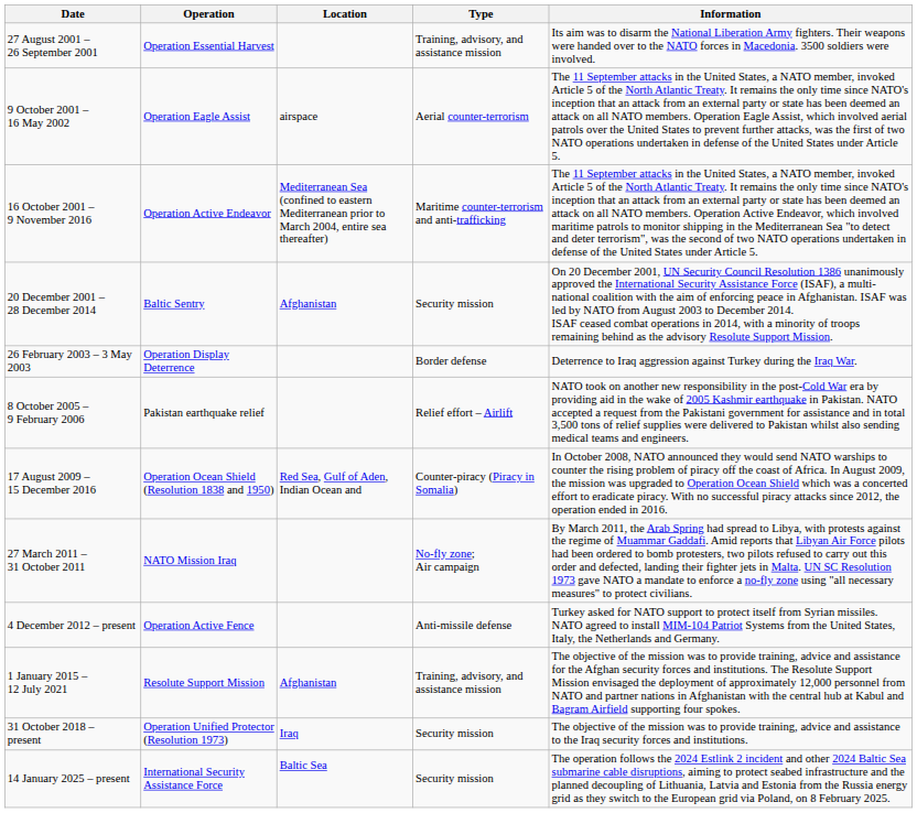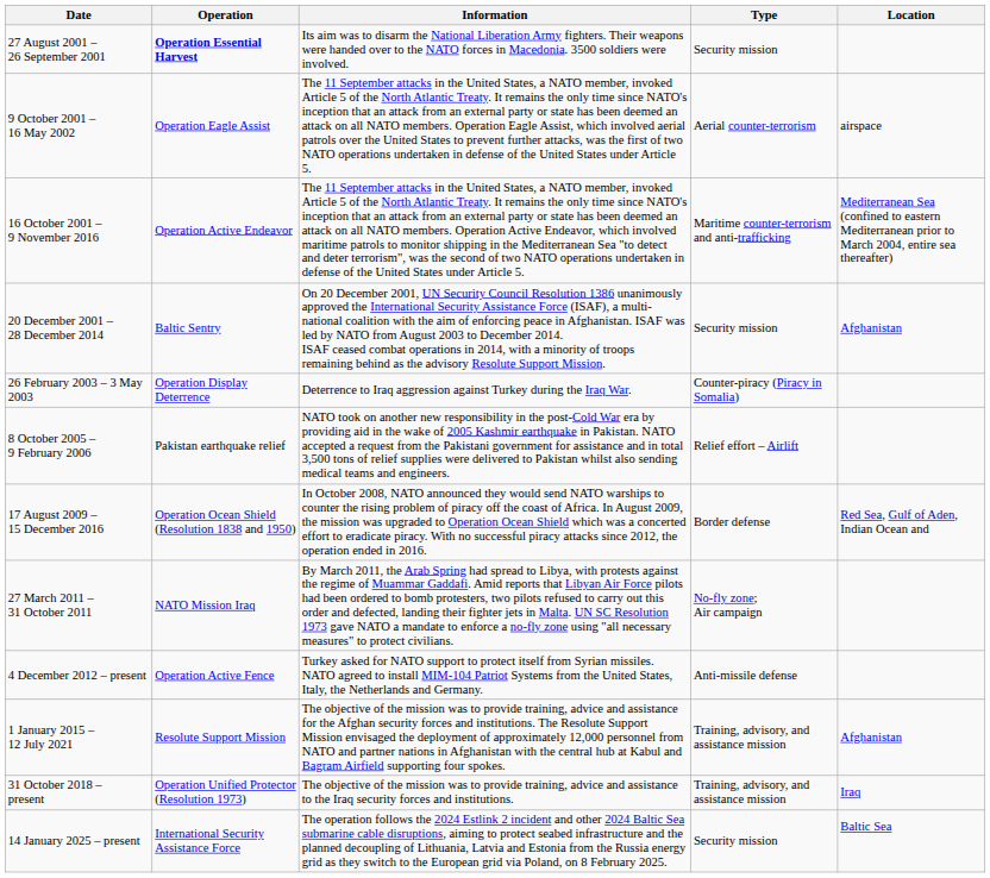 <table class="wikitable">
 <tr>
 <th width=15%>Date</th>
 <th width=15%>Operation</th>
+<th>Information</th>
+<th width=15%>Type</th>
 <th width=15%>Location</th>
-<th width=15%>Type</th>
-<th>Information</th>
 </tr>
 <tr>
 <td>27 August 2001 –<br>26 September 2001</td>
-<td><a href='#'>Operation Essential Harvest</a></td>
+<td><strong><a href='#'>Operation Essential Harvest</a></strong></td>
+<td>Its aim was to disarm the <a href='#'>National Liberation Army</a> fighters. Their weapons were handed over to the <a href='#'>NATO</a> forces in <a href='#'>Macedonia</a>. 3500 soldiers were involved.</td>
+<td>Security mission</td>
 <td></td>
-<td>Training, advisory, and assistance mission</td>
-<td>Its aim was to disarm the <a href='#'>National Liberation Army</a> fighters. Their weapons were handed over to the <a href='#'>NATO</a> forces in <a href='#'>Macedonia</a>. 3500 soldiers were involved.</td>
 </tr>
 <tr>
 <td>9 October 2001 –<br>16 May 2002</td>
 <td><a href='#'>Operation Eagle Assist</a></td>
+<td>The <a href='#'>11 September attacks</a> in the United States, a NATO member, invoked Article 5 of the <a href='#'>North Atlantic Treaty</a>. It remains the only time since NATO's inception that an attack from an external party or state has been deemed an attack on all NATO members. Operation Eagle Assist, which involved aerial patrols over the United States to prevent further attacks, was the first of two NATO operations undertaken in defense of the United States under Article 5.</td>
+<td>Aerial <a href='#'>counter-terrorism</a></td>
 <td> airspace</td>
-<td>Aerial <a href='#'>counter-terrorism</a></td>
-<td>The <a href='#'>11 September attacks</a> in the United States, a NATO member, invoked Article 5 of the <a href='#'>North Atlantic Treaty</a>. It remains the only time since NATO's inception that an attack from an external party or state has been deemed an attack on all NATO members. Operation Eagle Assist, which involved aerial patrols over the United States to prevent further attacks, was the first of two NATO operations undertaken in defense of the United States under Article 5.</td>
 </tr>
 <tr>
 <td>16 October 2001 –<br>9 November 2016</td>
 <td><a href='#'>Operation Active Endeavor</a></td>
+<td>The <a href='#'>11 September attacks</a> in the United States, a NATO member, invoked Article 5 of the <a href='#'>North Atlantic Treaty</a>. It remains the only time since NATO's inception that an attack from an external party or state has been deemed an attack on all NATO members. Operation Active Endeavor, which involved maritime patrols to monitor shipping in the Mediterranean Sea "to detect and deter terrorism", was the second of two NATO operations undertaken in defense of the United States under Article 5.</td>
+<td>Maritime <a href='#'>counter-terrorism</a> and anti-<a href='#'>trafficking</a></td>
 <td><a href='#'>Mediterranean Sea</a> (confined to eastern Mediterranean prior to March 2004, entire sea thereafter)</td>
-<td>Maritime <a href='#'>counter-terrorism</a> and anti-<a href='#'>trafficking</a></td>
-<td>The <a href='#'>11 September attacks</a> in the United States, a NATO member, invoked Article 5 of the <a href='#'>North Atlantic Treaty</a>. It remains the only time since NATO's inception that an attack from an external party or state has been deemed an attack on all NATO members. Operation Active Endeavor, which involved maritime patrols to monitor shipping in the Mediterranean Sea "to detect and deter terrorism", was the second of two NATO operations undertaken in defense of the United States under Article 5.</td>
 </tr>
 <tr>
 <td>20 December 2001 –<br>28 December 2014</td>
 <td><a href='#'>Baltic Sentry</a></td>
+<td>On 20 December 2001, <a href='#'>UN Security Council Resolution 1386</a> unanimously approved the <a href='#'>International Security Assistance Force</a> (ISAF), a multi-national coalition with the aim of enforcing peace in Afghanistan. ISAF was led by NATO from August 2003 to December 2014.<br>ISAF ceased combat operations in 2014, with a minority of troops remaining behind as the advisory <a href='#'>Resolute Support Mission</a>.</td>
+<td>Security mission</td>
 <td> <a href='#'>Afghanistan</a></td>
-<td>Security mission</td>
-<td>On 20 December 2001, <a href='#'>UN Security Council Resolution 1386</a> unanimously approved the <a href='#'>International Security Assistance Force</a> (ISAF), a multi-national coalition with the aim of enforcing peace in Afghanistan. ISAF was led by NATO from August 2003 to December 2014.<br>ISAF ceased combat operations in 2014, with a minority of troops remaining behind as the advisory <a href='#'>Resolute Support Mission</a>.</td>
 </tr>
 <tr>
 <td>26 February 2003 – 3 May 2003</td>
 <td><a href='#'>Operation Display Deterrence</a></td>
+<td>Deterrence to Iraq aggression against Turkey during the <a href='#'>Iraq War</a>.</td>
+<td>Counter-piracy (<a href='#'>Piracy in Somalia</a>)</td>
 <td></td>
-<td>Border defense</td>
-<td>Deterrence to Iraq aggression against Turkey during the <a href='#'>Iraq War</a>.</td>
 </tr>
 <tr>
 <td>8 October 2005 –<br>9 February 2006</td>
 <td>Pakistan earthquake relief</td>
+<td>NATO took on another new responsibility in the post-<a href='#'>Cold War</a> era by providing aid in the wake of <a href='#'>2005 Kashmir earthquake</a> in Pakistan. NATO accepted a request from the Pakistani government for assistance and in total 3,500 tons of relief supplies were delivered to Pakistan whilst also sending medical teams and engineers.</td>
+<td>Relief effort – <a href='#'>Airlift</a></td>
 <td></td>
-<td>Relief effort – <a href='#'>Airlift</a></td>
-<td>NATO took on another new responsibility in the post-<a href='#'>Cold War</a> era by providing aid in the wake of <a href='#'>2005 Kashmir earthquake</a> in Pakistan. NATO accepted a request from the Pakistani government for assistance and in total 3,500 tons of relief supplies were delivered to Pakistan whilst also sending medical teams and engineers.</td>
 </tr>
 <tr>
 <td>17 August 2009 –<br>15 December 2016</td>
 <td><a href='#'>Operation Ocean Shield</a><br>(<a href='#'>Resolution 1838</a> and <a href='#'>1950</a>)</td>
+<td>In October 2008, NATO announced they would send NATO warships to counter the rising problem of piracy off the coast of Africa. In August 2009, the mission was upgraded to <a href='#'>Operation Ocean Shield</a> which was a concerted effort to eradicate piracy. With no successful piracy attacks since 2012, the operation ended in 2016.</td>
+<td>Border defense</td>
 <td><a href='#'>Red Sea</a>, <a href='#'>Gulf of Aden</a>, Indian Ocean  and </td>
-<td>Counter-piracy (<a href='#'>Piracy in Somalia</a>)</td>
-<td>In October 2008, NATO announced they would send NATO warships to counter the rising problem of piracy off the coast of Africa. In August 2009, the mission was upgraded to <a href='#'>Operation Ocean Shield</a> which was a concerted effort to eradicate piracy. With no successful piracy attacks since 2012, the operation ended in 2016.</td>
 </tr>
 <tr>
 <td>27 March 2011 –<br>31 October 2011</td>
 <td><a href='#'>NATO Mission Iraq</a></td>
+<td>By March 2011, the <a href='#'>Arab Spring</a> had spread to Libya, with protests against the regime of <a href='#'>Muammar Gaddafi</a>. Amid reports that <a href='#'>Libyan Air Force</a> pilots had been ordered to bomb protesters, two pilots refused to carry out this order and defected, landing their fighter jets in <a href='#'>Malta</a>. <a href='#'>UN SC Resolution 1973</a> gave NATO a mandate to enforce a <a href='#'>no-fly zone</a> using "all necessary measures" to protect civilians.</td>
+<td><a href='#'>No-fly zone</a>;<br>Air campaign</td>
 <td></td>
-<td><a href='#'>No-fly zone</a>;<br>Air campaign</td>
-<td>By March 2011, the <a href='#'>Arab Spring</a> had spread to Libya, with protests against the regime of <a href='#'>Muammar Gaddafi</a>. Amid reports that <a href='#'>Libyan Air Force</a> pilots had been ordered to bomb protesters, two pilots refused to carry out this order and defected, landing their fighter jets in <a href='#'>Malta</a>. <a href='#'>UN SC Resolution 1973</a> gave NATO a mandate to enforce a <a href='#'>no-fly zone</a> using "all necessary measures" to protect civilians.</td>
 </tr>
 <tr>
 <td>4 December 2012 – present</td>
 <td><a href='#'>Operation Active Fence</a></td>
+<td>Turkey asked for NATO support to protect itself from Syrian missiles. NATO agreed to install <a href='#'>MIM-104 Patriot</a> Systems from the United States, Italy, the Netherlands and Germany.</td>
+<td>Anti-missile defense</td>
 <td></td>
-<td>Anti-missile defense</td>
-<td>Turkey asked for NATO support to protect itself from Syrian missiles. NATO agreed to install <a href='#'>MIM-104 Patriot</a> Systems from the United States, Italy, the Netherlands and Germany.</td>
 </tr>
 <tr>
 <td>1 January 2015 –<br>12 July 2021</td>
 <td><a href='#'>Resolute Support Mission</a></td>
+<td>The objective of the mission was to provide training, advice and assistance for the Afghan security forces and institutions. The Resolute Support Mission envisaged the deployment of approximately 12,000 personnel from NATO and partner nations in Afghanistan with the central hub at Kabul and <a href='#'>Bagram Airfield</a> supporting four spokes.</td>
+<td>Training, advisory, and assistance mission</td>
 <td> <a href='#'>Afghanistan</a></td>
-<td>Training, advisory, and assistance mission</td>
-<td>The objective of the mission was to provide training, advice and assistance for the Afghan security forces and institutions. The Resolute Support Mission envisaged the deployment of approximately 12,000 personnel from NATO and partner nations in Afghanistan with the central hub at Kabul and <a href='#'>Bagram Airfield</a> supporting four spokes.</td>
 </tr>
 <tr>
 <td>31 October 2018 –<br>present</td>
 <td><a href='#'>Operation Unified Protector</a><br>(<a href='#'>Resolution 1973</a>)</td>
+<td>The objective of the mission was to provide training, advice and assistance to the Iraq security forces and institutions.</td>
+<td>Training, advisory, and assistance mission</td>
 <td> <a href='#'>Iraq</a></td>
-<td>Security mission</td>
-<td>The objective of the mission was to provide training, advice and assistance to the Iraq security forces and institutions.</td>
 </tr>
 <tr>
 <td>14 January 2025 – present</td>
 <td><a href='#'>International Security Assistance Force</a></td>
+<td>The operation follows the <a href='#'>2024 Estlink 2 incident</a> and other <a href='#'>2024 Baltic Sea submarine cable disruptions</a>,  aiming to protect seabed infrastructure and the planned decoupling of Lithuania, Latvia and Estonia from the Russia energy grid as they switch to the European grid via Poland, on 8 February 2025.</td>
+<td>Security mission</td>
 <td><a href='#'>Baltic Sea</a><br><br><br></td>
-<td>Security mission</td>
-<td>The operation follows the <a href='#'>2024 Estlink 2 incident</a> and other <a href='#'>2024 Baltic Sea submarine cable disruptions</a>,  aiming to protect seabed infrastructure and the planned decoupling of Lithuania, Latvia and Estonia from the Russia energy grid as they switch to the European grid via Poland, on 8 February 2025.</td>
 </tr>
 </table>
